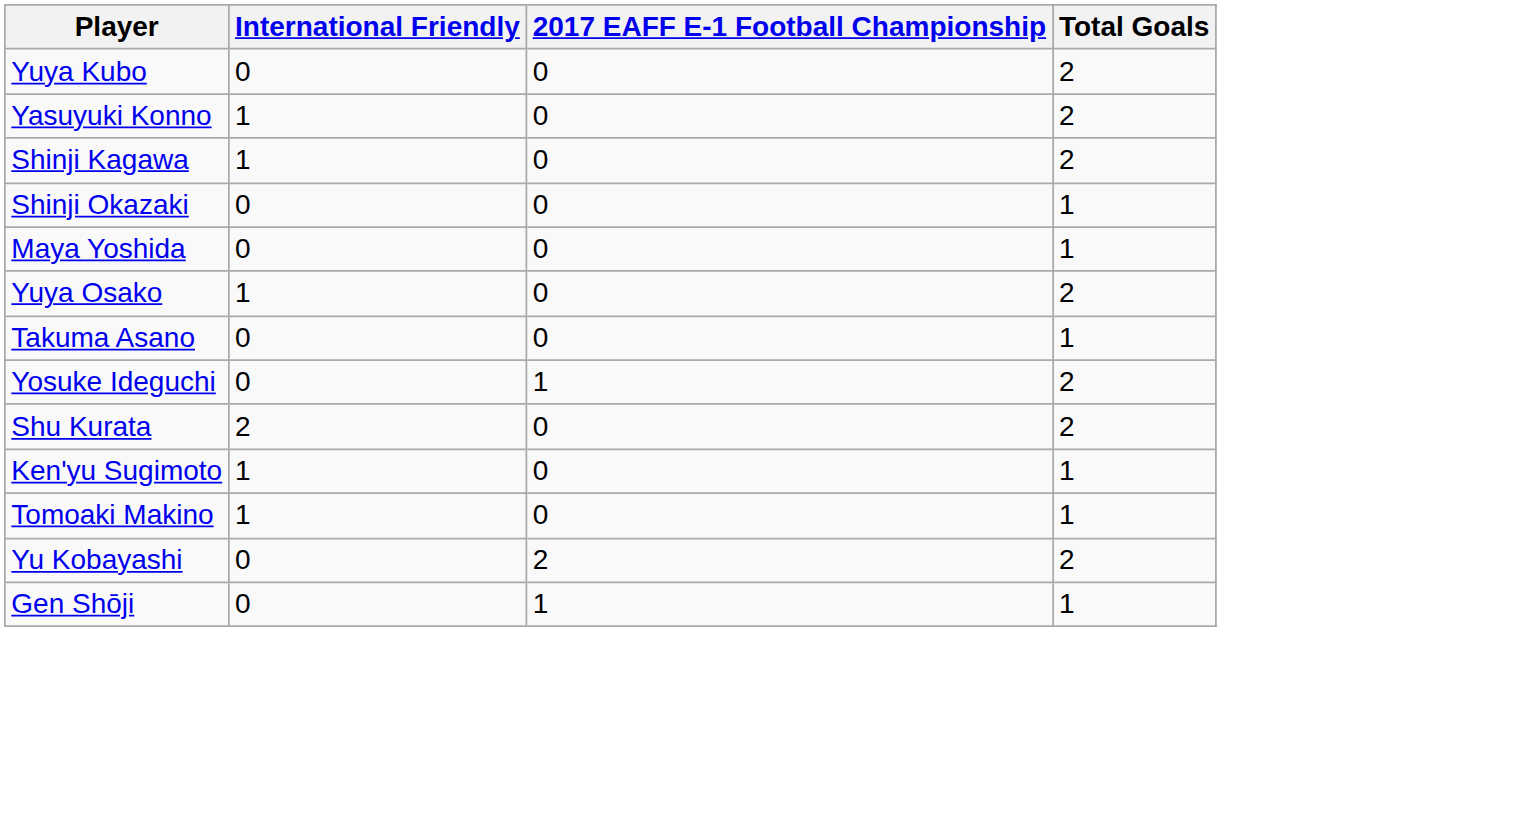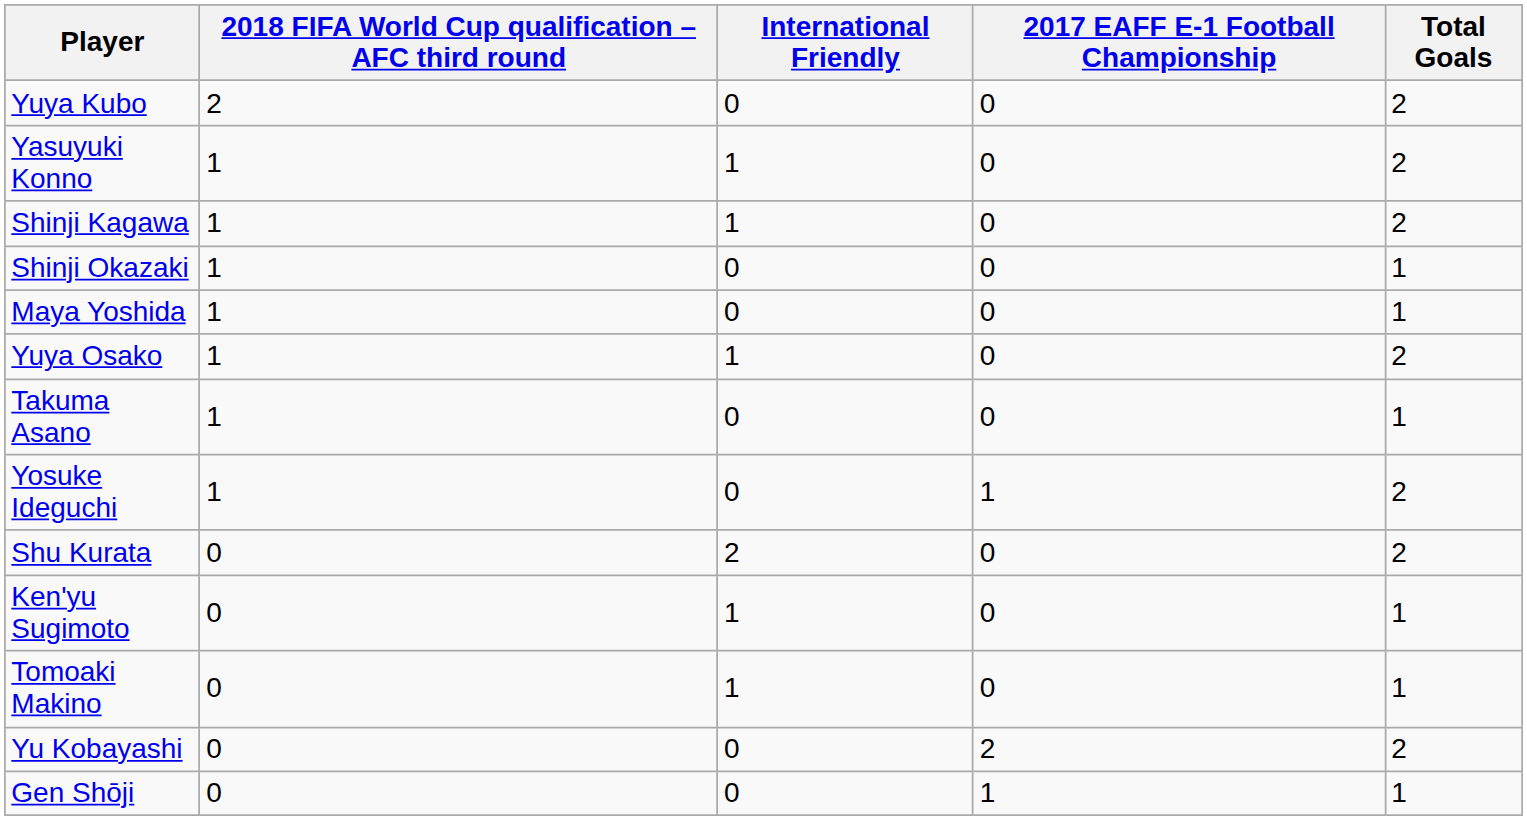 <table class="wikitable sortable" style="text-align: left;">
 <tr>
 <th>Player</th>
+<th><a href='#'>2018 FIFA World Cup qualification – AFC third round</a></th>
 <th><a href='#'>International Friendly</a></th>
 <th><a href='#'>2017 EAFF E-1 Football Championship</a></th>
 <th>Total Goals</th>
 </tr>
 <tr>
 <td><a href='#'>Yuya Kubo</a></td>
+<td>2</td>
 <td>0</td>
 <td>0</td>
 <td>2</td>
 </tr>
 <tr>
 <td><a href='#'>Yasuyuki Konno</a></td>
 <td>1</td>
+<td>1</td>
 <td>0</td>
 <td>2</td>
 </tr>
 <tr>
 <td><a href='#'>Shinji Kagawa</a></td>
 <td>1</td>
+<td>1</td>
 <td>0</td>
 <td>2</td>
 </tr>
 <tr>
 <td><a href='#'>Shinji Okazaki</a></td>
+<td>1</td>
 <td>0</td>
 <td>0</td>
 <td>1</td>
 </tr>
 <tr>
 <td><a href='#'>Maya Yoshida</a></td>
+<td>1</td>
 <td>0</td>
 <td>0</td>
 <td>1</td>
 </tr>
 <tr>
 <td><a href='#'>Yuya Osako</a></td>
 <td>1</td>
+<td>1</td>
 <td>0</td>
 <td>2</td>
 </tr>
 <tr>
 <td><a href='#'>Takuma Asano</a></td>
+<td>1</td>
 <td>0</td>
 <td>0</td>
 <td>1</td>
 </tr>
 <tr>
 <td><a href='#'>Yosuke Ideguchi</a></td>
+<td>1</td>
 <td>0</td>
 <td>1</td>
 <td>2</td>
 </tr>
 <tr>
 <td><a href='#'>Shu Kurata</a></td>
+<td>0</td>
 <td>2</td>
 <td>0</td>
 <td>2</td>
 </tr>
 <tr>
 <td><a href='#'>Ken'yu Sugimoto</a></td>
+<td>0</td>
 <td>1</td>
 <td>0</td>
 <td>1</td>
 </tr>
 <tr>
 <td><a href='#'>Tomoaki Makino</a></td>
+<td>0</td>
 <td>1</td>
 <td>0</td>
 <td>1</td>
 </tr>
 <tr>
 <td><a href='#'>Yu Kobayashi</a></td>
 <td>0</td>
+<td>0</td>
 <td>2</td>
 <td>2</td>
 </tr>
 <tr>
 <td><a href='#'>Gen Shōji</a></td>
 <td>0</td>
+<td>0</td>
 <td>1</td>
 <td>1</td>
 </tr>
 </table>
